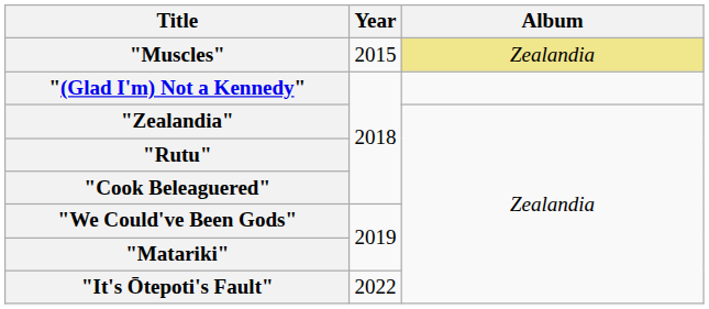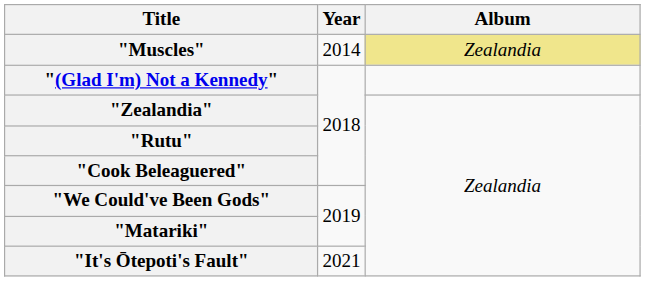 <table class="wikitable plainrowheaders" style="text-align:center;">
 <tr>
 <th scope="col" rowspan="1" style="width:16em;">Title</th>
 <th scope="col" rowspan="1" style="width:1em;">Year</th>
 <th scope="col" rowspan="1" style="width:14em;">Album</th>
 </tr>
 <tr>
 <th scope="row">"Muscles"</th>
-<td>2015</td>
+<td>2014</td>
 <td style="background: khaki;"><em>Zealandia</em></td>
 </tr>
 <tr>
 <th scope="row">"<a href='#'>(Glad I'm) Not a Kennedy</a>"</th>
 <td rowspan="4">2018</td>
 <td></td>
 </tr>
 <tr>
 <th scope="row">"Zealandia"</th>
 <td rowspan="6"><em>Zealandia</em></td>
 </tr>
 <tr>
 <th scope="row">"Rutu"</th>
 </tr>
 <tr>
 <th scope="row">"Cook Beleaguered"</th>
 </tr>
 <tr>
 <th scope="row">"We Could've Been Gods"</th>
 <td rowspan="2">2019</td>
 </tr>
 <tr>
 <th scope="row">"Matariki"</th>
 </tr>
 <tr>
 <th scope="row">"It's Ōtepoti's Fault"</th>
-<td rowspan="1">2022</td>
+<td rowspan="1">2021</td>
 </tr>
 </table>
